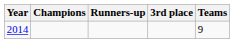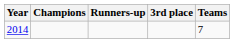 <table class="wikitable sortable">
 <tr>
 <th>Year</th>
 <th>Champions</th>
 <th>Runners-up</th>
 <th>3rd place</th>
 <th>Teams</th>
 </tr>
 <tr>
 <td><a href='#'>2014</a></td>
 <td></td>
 <td></td>
 <td></td>
-<td>9</td>
+<td>7</td>
 </tr>
 </table>
